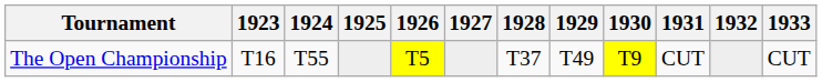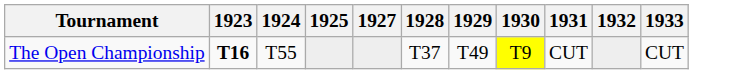 <table class="wikitable" style="font-size:95%;text-align:center;">
 <tr>
 <th>Tournament</th>
 <th>1923</th>
 <th>1924</th>
 <th>1925</th>
-<th>1926</th>
 <th>1927</th>
 <th>1928</th>
 <th>1929</th>
 <th>1930</th>
 <th>1931</th>
 <th>1932</th>
 <th>1933</th>
 </tr>
 <tr>
 <td align=left><a href='#'>The Open Championship</a></td>
-<td>T16</td>
+<td><strong>T16</strong></td>
 <td>T55</td>
 <td style="background:#eeeeee;"></td>
-<td style="background:yellow;">T5</td>
 <td style="background:#eeeeee;"></td>
 <td>T37</td>
 <td>T49</td>
 <td style="background:yellow;">T9</td>
 <td>CUT</td>
 <td style="background:#eeeeee;"></td>
 <td>CUT</td>
 </tr>
 </table>
